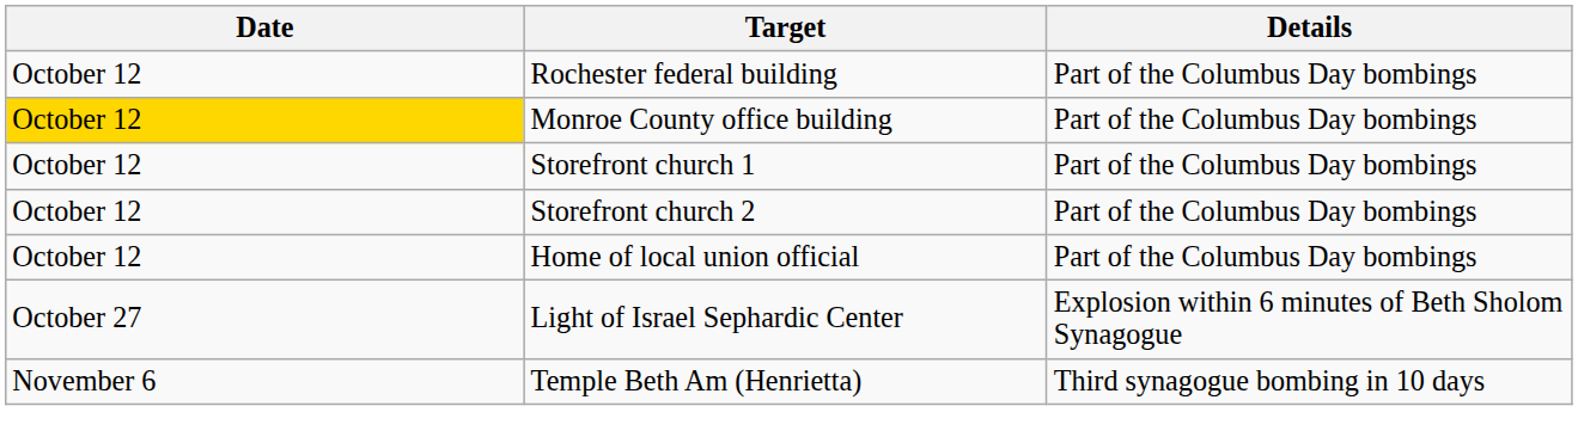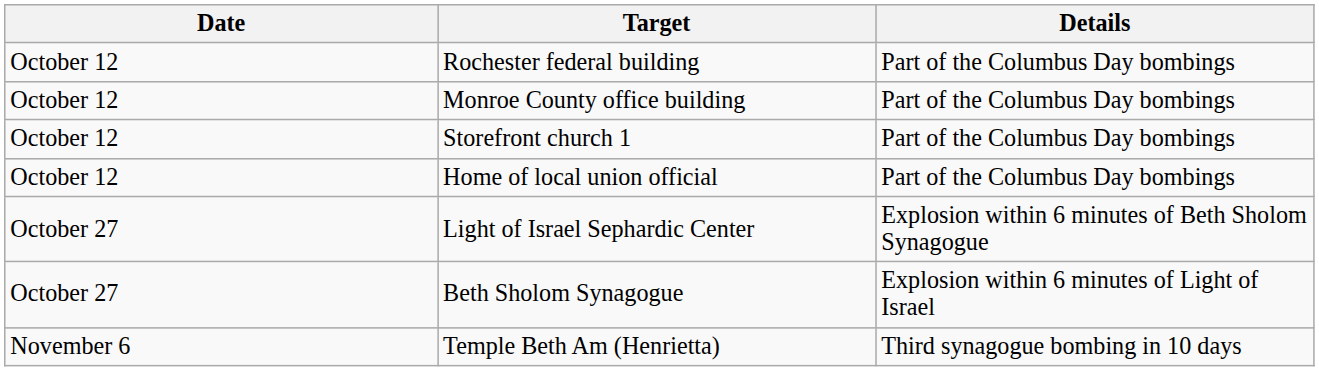 <table class="wikitable sortable">
 <tr>
 <th style="width:8%;">Date</th>
 <th style="width:8%;">Target</th>
 <th style="width:8%;">Details</th>
 </tr>
 <tr>
 <td>October 12</td>
 <td>Rochester federal building</td>
 <td>Part of the Columbus Day bombings</td>
 </tr>
 <tr>
-<td style="background: gold;">October 12</td>
+<td>October 12</td>
 <td>Monroe County office building</td>
 <td>Part of the Columbus Day bombings</td>
 </tr>
 <tr>
 <td>October 12</td>
 <td>Storefront church 1</td>
-<td>Part of the Columbus Day bombings</td>
-</tr>
-<tr>
-<td>October 12</td>
-<td>Storefront church 2</td>
 <td>Part of the Columbus Day bombings</td>
 </tr>
 <tr>
 <td>October 12</td>
 <td>Home of local union official</td>
 <td>Part of the Columbus Day bombings</td>
 </tr>
 <tr>
 <td>October 27</td>
 <td>Light of Israel Sephardic Center</td>
 <td>Explosion within 6 minutes of Beth Sholom Synagogue</td>
 </tr>
 <tr>
+<td>October 27</td>
+<td>Beth Sholom Synagogue</td>
+<td>Explosion within 6 minutes of Light of Israel</td>
+</tr>
+<tr>
 <td>November 6</td>
 <td>Temple Beth Am (Henrietta)</td>
 <td>Third synagogue bombing in 10 days</td>
 </tr>
 </table>
